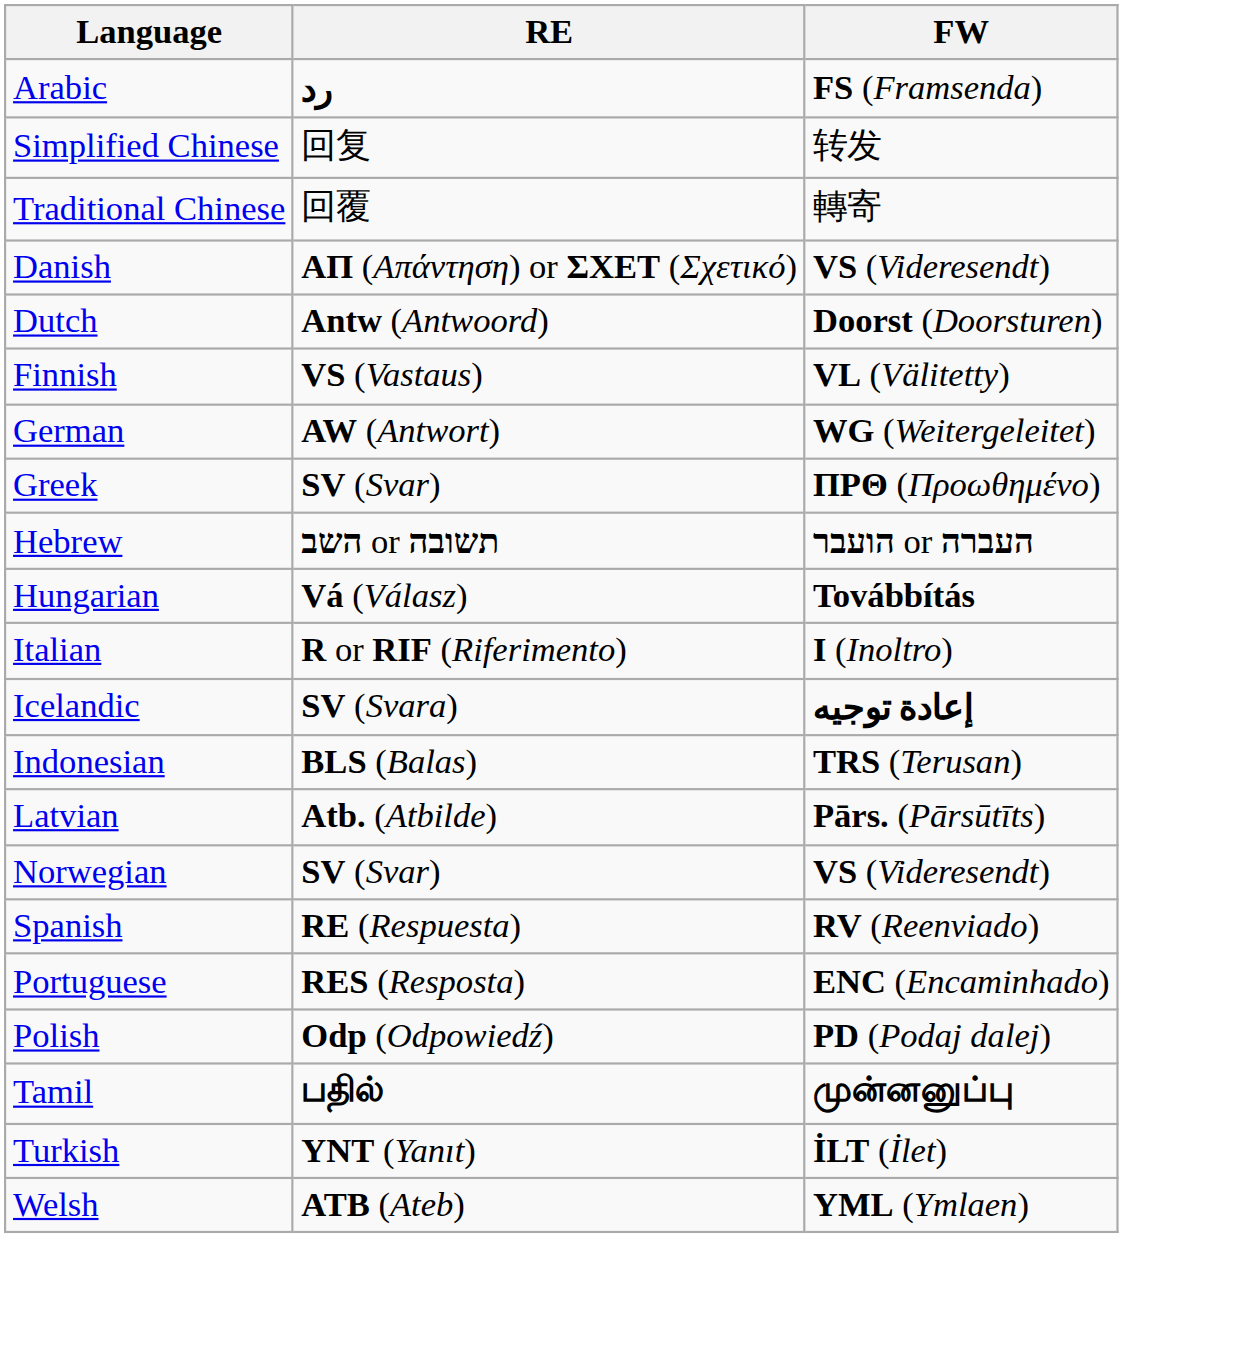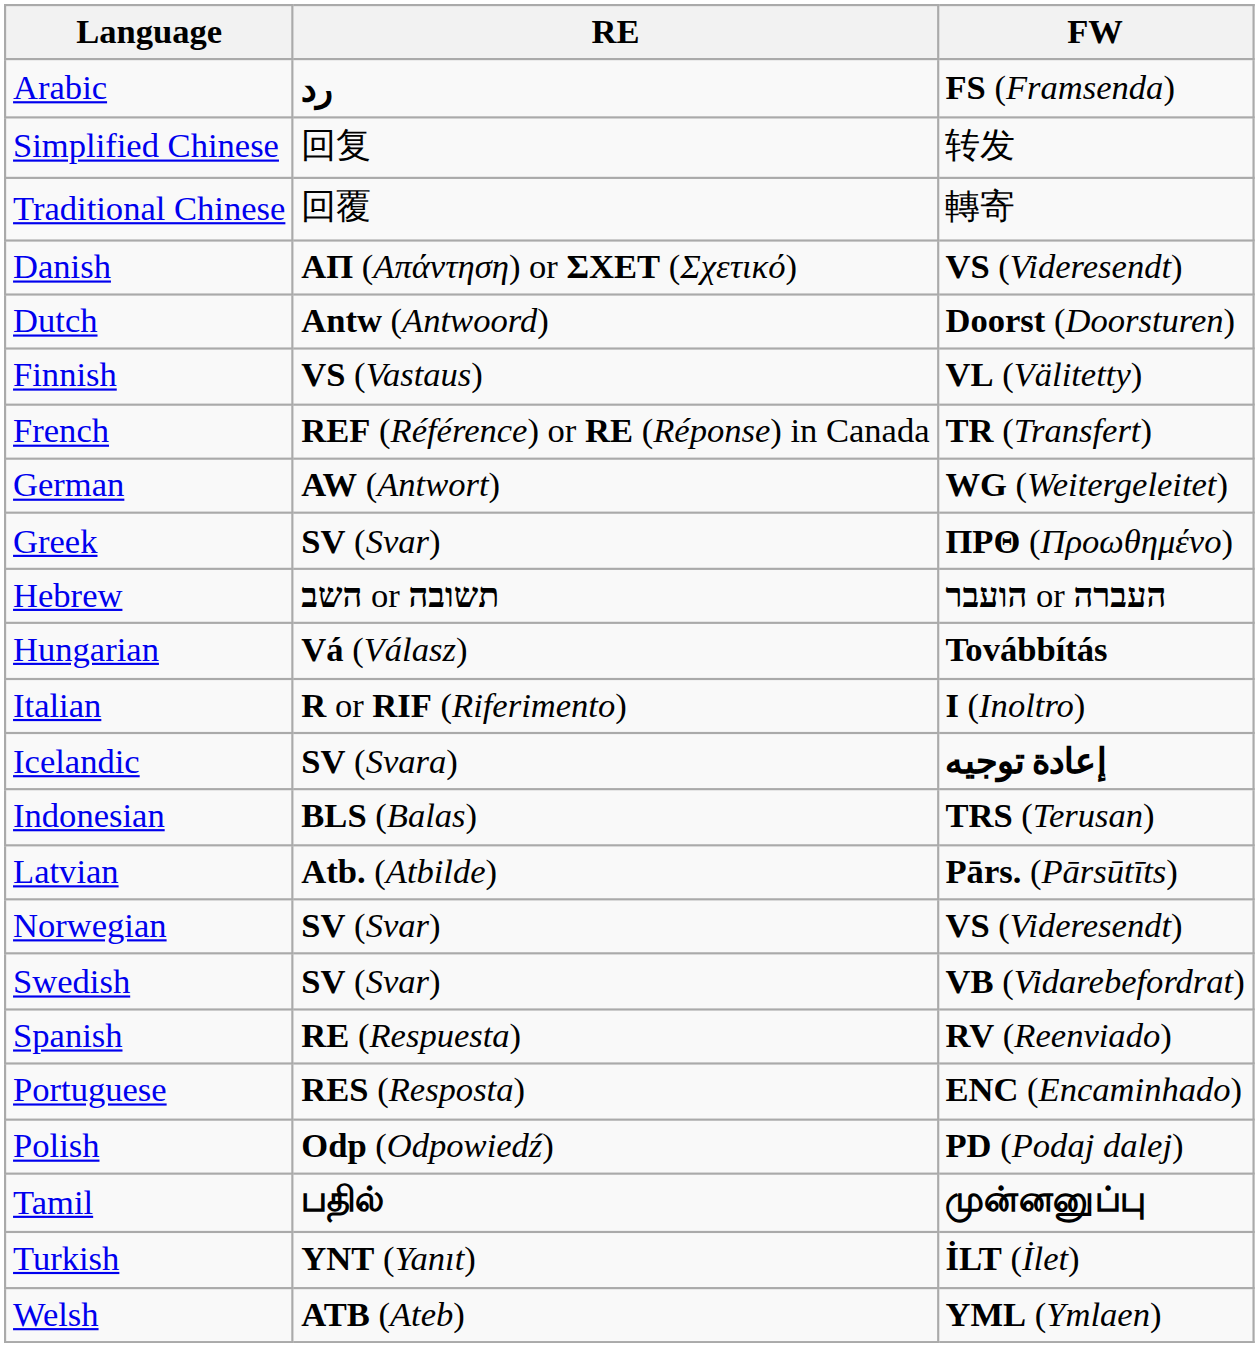 <table class="wikitable" border="1">
 <tr>
 <th>Language</th>
 <th>RE</th>
 <th>FW</th>
 </tr>
 <tr>
 <td><a href='#'>Arabic</a></td>
 <td><strong>رد</strong></td>
 <td><strong>FS</strong> (<em>Framsenda</em>)</td>
 </tr>
 <tr>
 <td><a href='#'>Simplified Chinese</a></td>
 <td>回复</td>
 <td>转发</td>
 </tr>
 <tr>
 <td><a href='#'>Traditional Chinese</a></td>
 <td>回覆</td>
 <td>轉寄</td>
 </tr>
 <tr>
 <td><a href='#'>Danish</a></td>
 <td><strong>ΑΠ</strong> (<em>Απάντηση</em>) or <strong>ΣΧΕΤ</strong> (<em>Σχετικό</em>)</td>
 <td><strong>VS</strong> (<em>Videresendt</em>)</td>
 </tr>
 <tr>
 <td><a href='#'>Dutch</a></td>
 <td><strong>Antw</strong> (<em>Antwoord</em>)</td>
 <td><strong>Doorst</strong> (<em>Doorsturen</em>)</td>
 </tr>
 <tr>
 <td><a href='#'>Finnish</a></td>
 <td><strong>VS</strong> (<em>Vastaus</em>)</td>
 <td><strong>VL</strong> (<em>Välitetty</em>)</td>
+</tr>
+<tr>
+<td><a href='#'>French</a></td>
+<td><strong>REF</strong> (<em>Référence</em>) or <strong>RE</strong> (<em>Réponse</em>) in Canada</td>
+<td><strong>TR</strong> (<em>Transfert</em>)</td>
 </tr>
 <tr>
 <td><a href='#'>German</a></td>
 <td><strong>AW</strong> (<em>Antwort</em>)</td>
 <td><strong>WG</strong> (<em>Weitergeleitet</em>)</td>
 </tr>
 <tr>
 <td><a href='#'>Greek</a></td>
 <td><strong>SV</strong> (<em>Svar</em>)</td>
 <td><strong>ΠΡΘ</strong> (<em>Προωθημένο</em>)</td>
 </tr>
 <tr>
 <td><a href='#'>Hebrew</a></td>
 <td><strong>השב</strong> or <strong>תשובה</strong></td>
 <td><strong>הועבר</strong> or <strong>העברה</strong></td>
 </tr>
 <tr>
 <td><a href='#'>Hungarian</a></td>
 <td><strong>Vá</strong> (<em>Válasz</em>)</td>
 <td><strong>Továbbítás</strong></td>
 </tr>
 <tr>
 <td><a href='#'>Italian</a></td>
 <td><strong>R</strong> or <strong>RIF</strong> (<em>Riferimento</em>)</td>
 <td><strong>I</strong> (<em>Inoltro</em>)</td>
 </tr>
 <tr>
 <td><a href='#'>Icelandic</a></td>
 <td><strong>SV</strong> (<em>Svara</em>)</td>
 <td><strong>إعادة توجيه</strong></td>
 </tr>
 <tr>
 <td><a href='#'>Indonesian</a></td>
 <td><strong>BLS</strong> (<em>Balas</em>)</td>
 <td><strong>TRS</strong> (<em>Terusan</em>)</td>
 </tr>
 <tr>
 <td><a href='#'>Latvian</a></td>
 <td><strong>Atb.</strong> (<em>Atbilde</em>)</td>
 <td><strong>Pārs.</strong> (<em>Pārsūtīts</em>)</td>
 </tr>
 <tr>
 <td><a href='#'>Norwegian</a></td>
 <td><strong>SV</strong> (<em>Svar</em>)</td>
 <td><strong>VS</strong> (<em>Videresendt</em>)</td>
 </tr>
 <tr>
+<td><a href='#'>Swedish</a></td>
+<td><strong>SV</strong> (<em>Svar</em>)</td>
+<td><strong>VB</strong> (<em>Vidarebefordrat</em>)</td>
+</tr>
+<tr>
 <td><a href='#'>Spanish</a></td>
 <td><strong>RE</strong> (<em>Respuesta</em>)</td>
 <td><strong>RV</strong> (<em>Reenviado</em>)</td>
 </tr>
 <tr>
 <td><a href='#'>Portuguese</a></td>
 <td><strong>RES</strong> (<em>Resposta</em>)</td>
 <td><strong>ENC</strong> (<em>Encaminhado</em>)</td>
 </tr>
 <tr>
 <td><a href='#'>Polish</a></td>
 <td><strong>Odp</strong> (<em>Odpowiedź</em>)</td>
 <td><strong>PD</strong> (<em>Podaj dalej</em>)</td>
 </tr>
 <tr>
 <td><a href='#'>Tamil</a></td>
 <td><strong>பதில்</strong></td>
 <td><strong>முன்னனுப்பு</strong></td>
 </tr>
 <tr>
 <td><a href='#'>Turkish</a></td>
 <td><strong>YNT</strong> (<em>Yanıt</em>)</td>
 <td><strong>İLT</strong> (<em>İlet</em>)</td>
 </tr>
 <tr>
 <td><a href='#'>Welsh</a></td>
 <td><strong>ATB</strong> (<em>Ateb</em>)</td>
 <td><strong>YML</strong> (<em>Ymlaen</em>)</td>
 </tr>
 </table>
